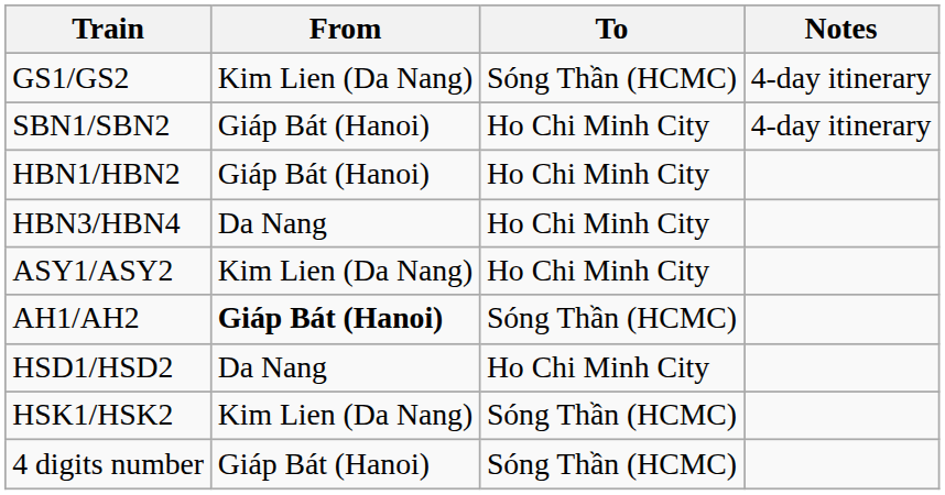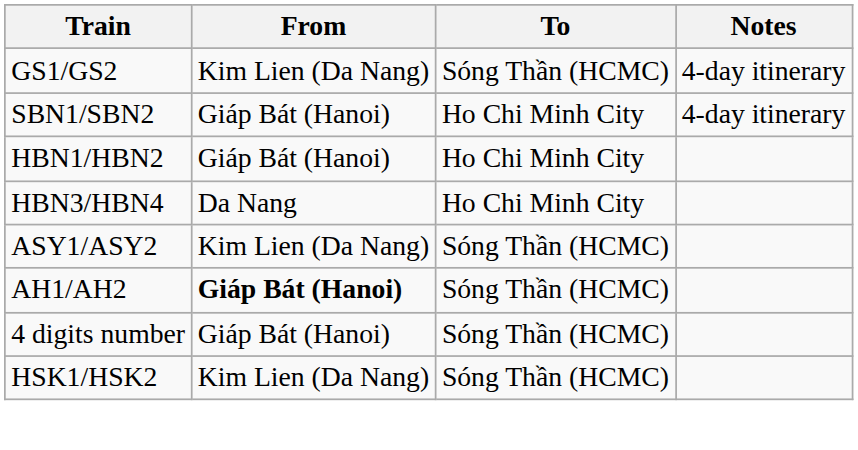 <table class="wikitable">
 <tr>
 <th>Train</th>
 <th>From</th>
 <th>To</th>
 <th>Notes</th>
 </tr>
 <tr>
 <td>GS1/GS2</td>
 <td>Kim Lien (Da Nang)</td>
 <td>Sóng Thần (HCMC)</td>
 <td>4-day itinerary</td>
 </tr>
 <tr>
 <td>SBN1/SBN2</td>
 <td>Giáp Bát (Hanoi)</td>
 <td>Ho Chi Minh City</td>
 <td>4-day itinerary</td>
 </tr>
 <tr>
 <td>HBN1/HBN2</td>
 <td>Giáp Bát (Hanoi)</td>
 <td>Ho Chi Minh City</td>
 <td></td>
 </tr>
 <tr>
 <td>HBN3/HBN4</td>
 <td>Da Nang</td>
 <td>Ho Chi Minh City</td>
 <td></td>
 </tr>
 <tr>
 <td>ASY1/ASY2</td>
 <td>Kim Lien (Da Nang)</td>
-<td>Ho Chi Minh City</td>
+<td>Sóng Thần (HCMC)</td>
 <td></td>
 </tr>
 <tr>
 <td>AH1/AH2</td>
 <td><strong>Giáp Bát (Hanoi)</strong></td>
 <td>Sóng Thần (HCMC)</td>
 <td></td>
 </tr>
 <tr>
-<td>HSD1/HSD2</td>
-<td>Da Nang</td>
-<td>Ho Chi Minh City</td>
+<td>4 digits number</td>
+<td>Giáp Bát (Hanoi)</td>
+<td>Sóng Thần (HCMC)</td>
 <td></td>
 </tr>
 <tr>
 <td>HSK1/HSK2</td>
 <td>Kim Lien (Da Nang)</td>
 <td>Sóng Thần (HCMC)</td>
 <td></td>
 </tr>
-<tr>
-<td>4 digits number</td>
-<td>Giáp Bát (Hanoi)</td>
-<td>Sóng Thần (HCMC)</td>
-<td></td>
-</tr>
 </table>
